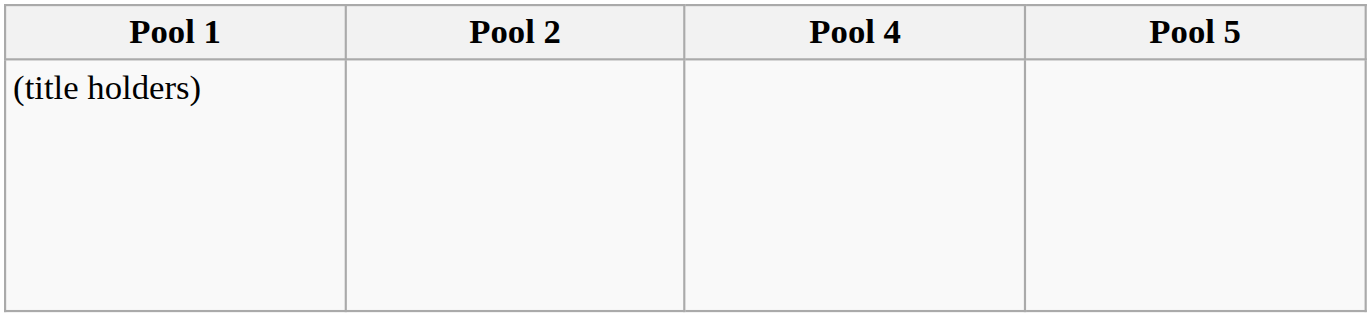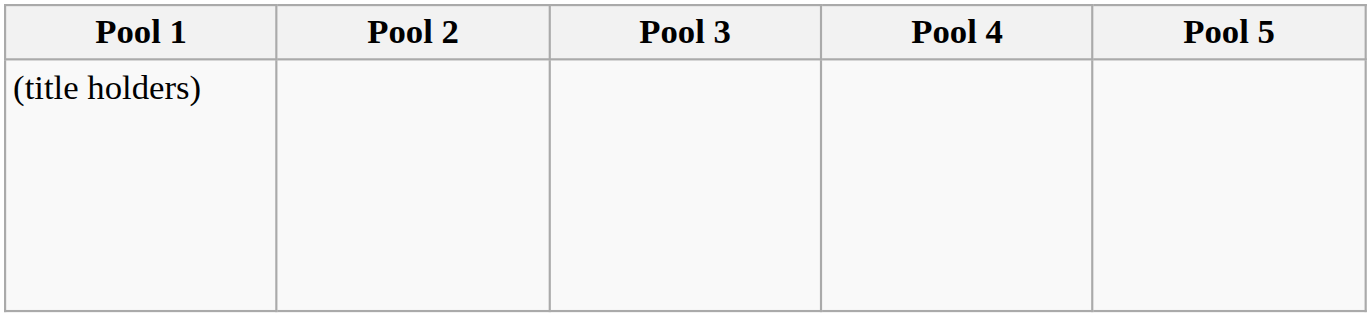 <table class="wikitable">
 <tr>
 <th width=15%>Pool 1</th>
 <th width=15%>Pool 2</th>
+<th width=15%>Pool 3</th>
 <th width=15%>Pool 4</th>
 <th width=15%>Pool 5</th>
 </tr>
 <tr valign="top">
 <td> (title holders)<br><strong> </strong><br><strong> </strong><br><strong> </strong><br><strong> </strong><br><br></td>
 <td><strong> </strong><br><br><br><br><br><br></td>
+<td><br><br><br><br><br><br><strong> </strong></td>
 <td><br><br><br><br><strong> </strong> <br><br></td>
 <td><br><br><br></td>
 </tr>
 </table>
